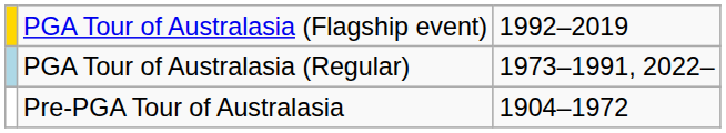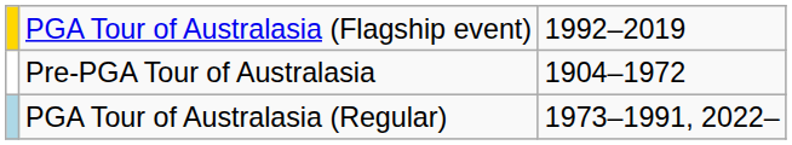 <table class="wikitable" style="font-size:95%">
 <tr>
 <td style="background:gold"></td>
 <td><a href='#'>PGA Tour of Australasia</a> (Flagship event)</td>
 <td>1992–2019</td>
 </tr>
 <tr>
+<td style="background:white"></td>
+<td>Pre-PGA Tour of Australasia</td>
+<td>1904–1972</td>
+</tr>
+<tr>
 <td style="background:lightblue"></td>
 <td>PGA Tour of Australasia (Regular)</td>
 <td>1973–1991, 2022–</td>
 </tr>
-<tr>
-<td style="background:white"></td>
-<td>Pre-PGA Tour of Australasia</td>
-<td>1904–1972</td>
-</tr>
 </table>
